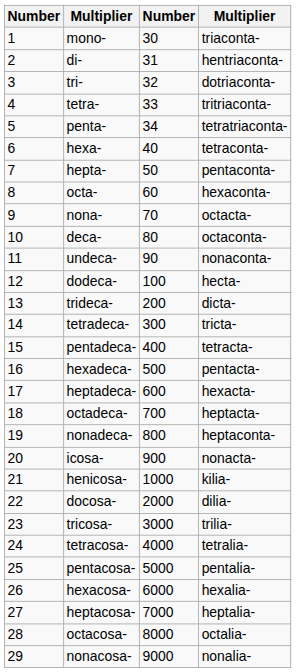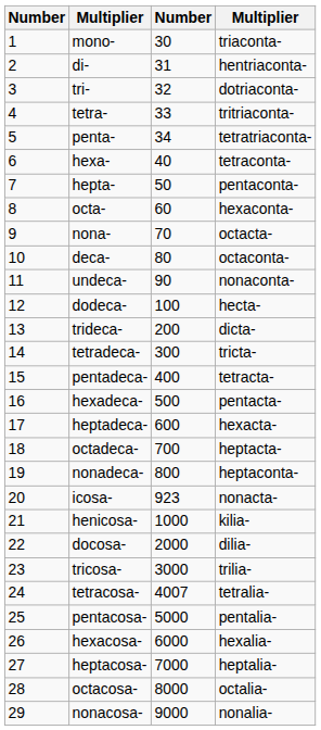 <table class="wikitable" align="right">
 <tr>
 <th>Number</th>
 <th>Multiplier</th>
 <th>Number</th>
 <th>Multiplier</th>
 </tr>
 <tr>
 <td>1</td>
 <td>mono-</td>
 <td>30</td>
 <td>triaconta-</td>
 </tr>
 <tr>
 <td>2</td>
 <td>di-</td>
 <td>31</td>
 <td>hentriaconta-</td>
 </tr>
 <tr>
 <td>3</td>
 <td>tri-</td>
 <td>32</td>
 <td>dotriaconta-</td>
 </tr>
 <tr>
 <td>4</td>
 <td>tetra-</td>
 <td>33</td>
 <td>tritriaconta-</td>
 </tr>
 <tr>
 <td>5</td>
 <td>penta-</td>
 <td>34</td>
 <td>tetratriaconta-</td>
 </tr>
 <tr>
 <td>6</td>
 <td>hexa-</td>
 <td>40</td>
 <td>tetraconta-</td>
 </tr>
 <tr>
 <td>7</td>
 <td>hepta-</td>
 <td>50</td>
 <td>pentaconta-</td>
 </tr>
 <tr>
 <td>8</td>
 <td>octa-</td>
 <td>60</td>
 <td>hexaconta-</td>
 </tr>
 <tr>
 <td>9</td>
 <td>nona-</td>
 <td>70</td>
 <td>octacta-</td>
 </tr>
 <tr>
 <td>10</td>
 <td>deca-</td>
 <td>80</td>
 <td>octaconta-</td>
 </tr>
 <tr>
 <td>11</td>
 <td>undeca-</td>
 <td>90</td>
 <td>nonaconta-</td>
 </tr>
 <tr>
 <td>12</td>
 <td>dodeca-</td>
 <td>100</td>
 <td>hecta-</td>
 </tr>
 <tr>
 <td>13</td>
 <td>trideca-</td>
 <td>200</td>
 <td>dicta-</td>
 </tr>
 <tr>
 <td>14</td>
 <td>tetradeca-</td>
 <td>300</td>
 <td>tricta-</td>
 </tr>
 <tr>
 <td>15</td>
 <td>pentadeca-</td>
 <td>400</td>
 <td>tetracta-</td>
 </tr>
 <tr>
 <td>16</td>
 <td>hexadeca-</td>
 <td>500</td>
 <td>pentacta-</td>
 </tr>
 <tr>
 <td>17</td>
 <td>heptadeca-</td>
 <td>600</td>
 <td>hexacta-</td>
 </tr>
 <tr>
 <td>18</td>
 <td>octadeca-</td>
 <td>700</td>
 <td>heptacta-</td>
 </tr>
 <tr>
 <td>19</td>
 <td>nonadeca-</td>
 <td>800</td>
 <td>heptaconta-</td>
 </tr>
 <tr>
 <td>20</td>
 <td>icosa-</td>
-<td>900</td>
+<td>923</td>
 <td>nonacta-</td>
 </tr>
 <tr>
 <td>21</td>
 <td>henicosa-</td>
 <td>1000</td>
 <td>kilia-</td>
 </tr>
 <tr>
 <td>22</td>
 <td>docosa-</td>
 <td>2000</td>
 <td>dilia-</td>
 </tr>
 <tr>
 <td>23</td>
 <td>tricosa-</td>
 <td>3000</td>
 <td>trilia-</td>
 </tr>
 <tr>
 <td>24</td>
 <td>tetracosa-</td>
-<td>4000</td>
+<td>4007</td>
 <td>tetralia-</td>
 </tr>
 <tr>
 <td>25</td>
 <td>pentacosa-</td>
 <td>5000</td>
 <td>pentalia-</td>
 </tr>
 <tr>
 <td>26</td>
 <td>hexacosa-</td>
 <td>6000</td>
 <td>hexalia-</td>
 </tr>
 <tr>
 <td>27</td>
 <td>heptacosa-</td>
 <td>7000</td>
 <td>heptalia-</td>
 </tr>
 <tr>
 <td>28</td>
 <td>octacosa-</td>
 <td>8000</td>
 <td>octalia-</td>
 </tr>
 <tr>
 <td>29</td>
 <td>nonacosa-</td>
 <td>9000</td>
 <td>nonalia-</td>
 </tr>
 </table>
